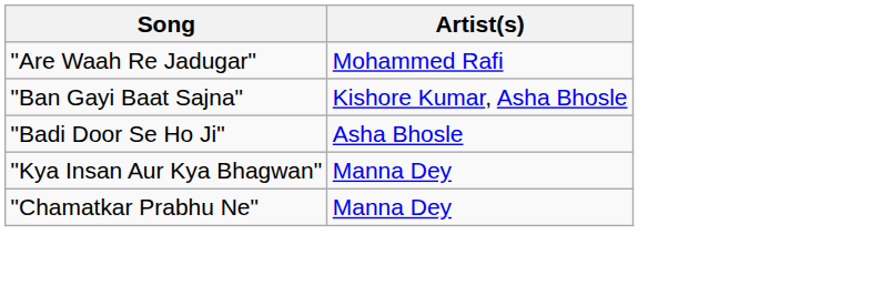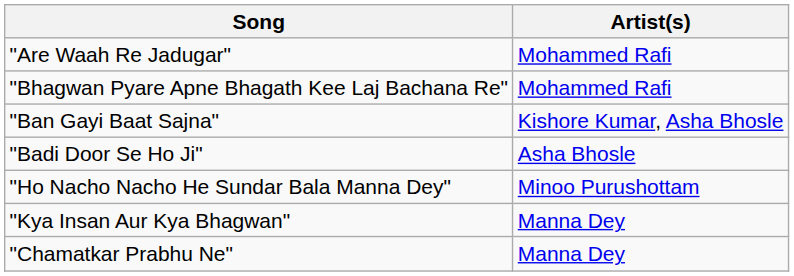 <table class="wikitable tracklist" style="font-size:95%;">
 <tr>
 <th>Song</th>
 <th>Artist(s)</th>
 </tr>
 <tr>
 <td>"Are Waah Re Jadugar"</td>
+<td><a href='#'>Mohammed Rafi</a></td>
+</tr>
+<tr>
+<td>"Bhagwan Pyare Apne Bhagath Kee Laj Bachana Re"</td>
 <td><a href='#'>Mohammed Rafi</a></td>
 </tr>
 <tr>
 <td>"Ban Gayi Baat Sajna"</td>
 <td><a href='#'>Kishore Kumar</a>, <a href='#'>Asha Bhosle</a></td>
 </tr>
 <tr>
 <td>"Badi Door Se Ho Ji"</td>
 <td><a href='#'>Asha Bhosle</a></td>
 </tr>
 <tr>
+<td>"Ho Nacho Nacho He Sundar Bala Manna Dey"</td>
+<td><a href='#'>Minoo Purushottam</a></td>
+</tr>
+<tr>
 <td>"Kya Insan Aur Kya Bhagwan"</td>
 <td><a href='#'>Manna Dey</a></td>
 </tr>
 <tr>
 <td>"Chamatkar Prabhu Ne"</td>
 <td><a href='#'>Manna Dey</a></td>
 </tr>
 </table>
